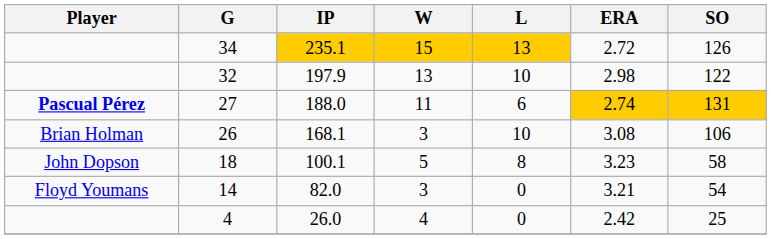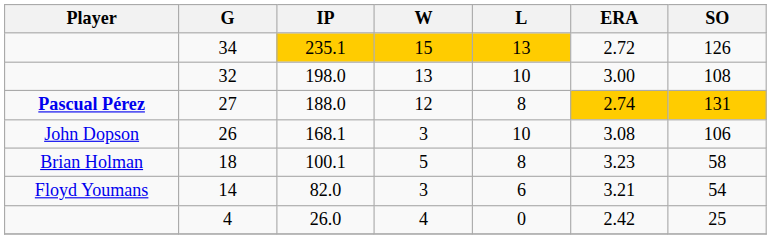 <table class="wikitable sortable">
 <tr>
 <th bgcolor="#DDDDFF" width="16%">Player</th>
 <th bgcolor="#DDDDFF" width="9%">G</th>
 <th bgcolor="#DDDDFF" width="9%">IP</th>
 <th bgcolor="#DDDDFF" width="9%">W</th>
 <th bgcolor="#DDDDFF" width="9%">L</th>
 <th bgcolor="#DDDDFF" width="9%">ERA</th>
 <th bgcolor="#DDDDFF" width="9%">SO</th>
 </tr>
 <tr align="center">
 <td></td>
 <td>34</td>
 <td bgcolor="#FFCC00">235.1</td>
 <td bgcolor="#FFCC00">15</td>
 <td bgcolor="#FFCC00">13</td>
 <td>2.72</td>
 <td>126</td>
 </tr>
 <tr align="center">
 <td></td>
 <td>32</td>
-<td>197.9</td>
+<td>198.0</td>
 <td>13</td>
 <td>10</td>
-<td>2.98</td>
-<td>122</td>
+<td>3.00</td>
+<td>108</td>
 </tr>
 <tr align="center">
 <td><strong><a href='#'>Pascual Pérez</a></strong></td>
 <td>27</td>
 <td>188.0</td>
-<td>11</td>
-<td>6</td>
+<td>12</td>
+<td>8</td>
 <td bgcolor="#FFCC00">2.74</td>
 <td bgcolor="#FFCC00">131</td>
 </tr>
 <tr align="center">
-<td><a href='#'>Brian Holman</a></td>
+<td><a href='#'>John Dopson</a></td>
 <td>26</td>
 <td>168.1</td>
 <td>3</td>
 <td>10</td>
 <td>3.08</td>
 <td>106</td>
 </tr>
 <tr align="center">
-<td><a href='#'>John Dopson</a></td>
+<td><a href='#'>Brian Holman</a></td>
 <td>18</td>
 <td>100.1</td>
 <td>5</td>
 <td>8</td>
 <td>3.23</td>
 <td>58</td>
 </tr>
 <tr align="center">
 <td><a href='#'>Floyd Youmans</a></td>
 <td>14</td>
 <td>82.0</td>
 <td>3</td>
-<td>0</td>
+<td>6</td>
 <td>3.21</td>
 <td>54</td>
 </tr>
 <tr align="center">
 <td></td>
 <td>4</td>
 <td>26.0</td>
 <td>4</td>
 <td>0</td>
 <td>2.42</td>
 <td>25</td>
 </tr>
 <tr align="center">
 </tr>
 </table>
